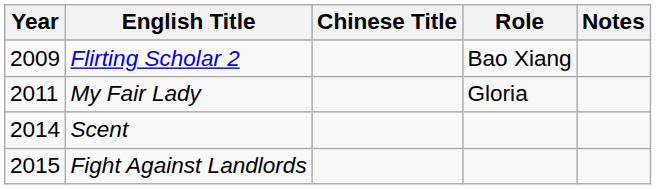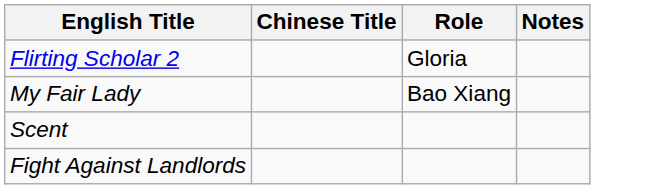 <table class="wikitable">
 <tr>
-<th>Year</th>
 <th>English Title</th>
 <th>Chinese Title</th>
 <th>Role</th>
 <th>Notes</th>
 </tr>
 <tr>
-<td>2009</td>
 <td><em><a href='#'>Flirting Scholar 2</a></em></td>
+<td></td>
+<td>Gloria</td>
+<td></td>
+</tr>
+<tr>
+<td><em>My Fair Lady</em></td>
 <td></td>
 <td>Bao Xiang</td>
 <td></td>
 </tr>
 <tr>
-<td>2011</td>
-<td><em>My Fair Lady</em></td>
-<td></td>
-<td>Gloria</td>
-<td></td>
-</tr>
-<tr>
-<td>2014</td>
 <td><em>Scent</em></td>
 <td></td>
 <td></td>
 <td></td>
 </tr>
 <tr>
-<td>2015</td>
 <td><em>Fight Against Landlords</em></td>
 <td></td>
 <td></td>
 <td></td>
 </tr>
 </table>
